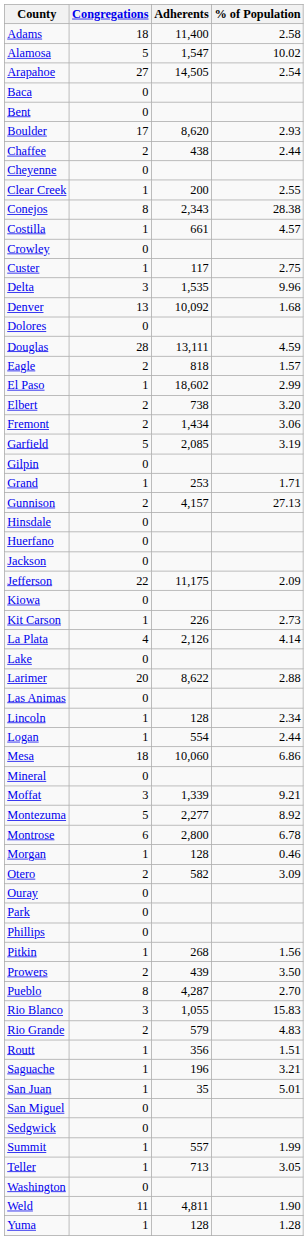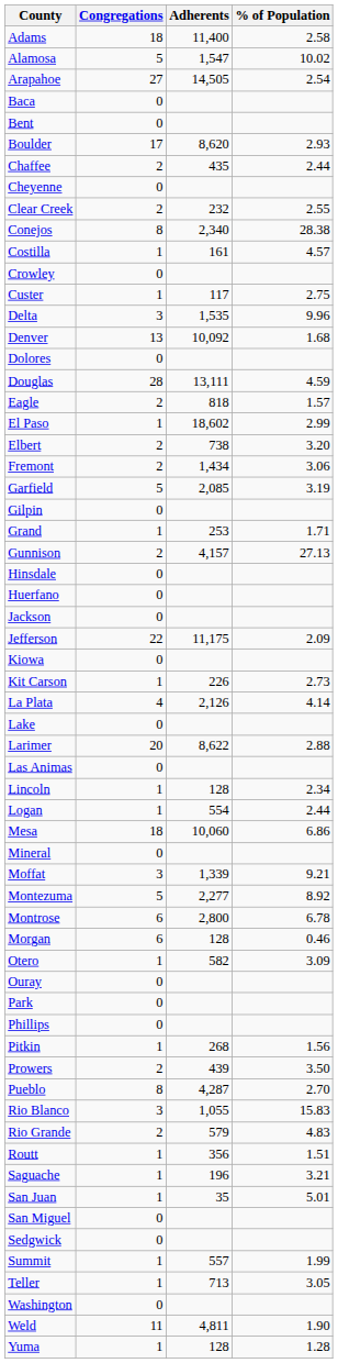 <table class="wikitable sortable mw-collapsible mw-collapsed" style="text-align:right">
 <tr>
 <th>County</th>
 <th><a href='#'>Congregations</a></th>
 <th>Adherents</th>
 <th>% of Population</th>
 </tr>
 <tr>
 <td style="text-align:left"><a href='#'>Adams</a></td>
 <td>18</td>
 <td>11,400</td>
 <td>2.58</td>
 </tr>
 <tr>
 <td style="text-align:left"><a href='#'>Alamosa</a></td>
 <td>5</td>
 <td>1,547</td>
 <td>10.02</td>
 </tr>
 <tr>
 <td style="text-align:left"><a href='#'>Arapahoe</a></td>
 <td>27</td>
 <td>14,505</td>
 <td>2.54</td>
 </tr>
 <tr>
 <td style="text-align:left"><a href='#'>Baca</a></td>
 <td>0</td>
 <td></td>
 <td></td>
 </tr>
 <tr>
 <td style="text-align:left"><a href='#'>Bent</a></td>
 <td>0</td>
 <td></td>
 <td></td>
 </tr>
 <tr>
 <td style="text-align:left"><a href='#'>Boulder</a></td>
 <td>17</td>
 <td>8,620</td>
 <td>2.93</td>
 </tr>
 <tr>
 <td style="text-align:left"><a href='#'>Chaffee</a></td>
 <td>2</td>
-<td>438</td>
+<td>435</td>
 <td>2.44</td>
 </tr>
 <tr>
 <td style="text-align:left"><a href='#'>Cheyenne</a></td>
 <td>0</td>
 <td></td>
 <td></td>
 </tr>
 <tr>
 <td style="text-align:left"><a href='#'>Clear Creek</a></td>
-<td>1</td>
-<td>200</td>
+<td>2</td>
+<td>232</td>
 <td>2.55</td>
 </tr>
 <tr>
 <td style="text-align:left"><a href='#'>Conejos</a></td>
 <td>8</td>
-<td>2,343</td>
+<td>2,340</td>
 <td>28.38</td>
 </tr>
 <tr>
 <td style="text-align:left"><a href='#'>Costilla</a></td>
 <td>1</td>
-<td>661</td>
+<td>161</td>
 <td>4.57</td>
 </tr>
 <tr>
 <td style="text-align:left"><a href='#'>Crowley</a></td>
 <td>0</td>
 <td></td>
 <td></td>
 </tr>
 <tr>
 <td style="text-align:left"><a href='#'>Custer</a></td>
 <td>1</td>
 <td>117</td>
 <td>2.75</td>
 </tr>
 <tr>
 <td style="text-align:left"><a href='#'>Delta</a></td>
 <td>3</td>
 <td>1,535</td>
 <td>9.96</td>
 </tr>
 <tr>
 <td style="text-align:left"><a href='#'>Denver</a></td>
 <td>13</td>
 <td>10,092</td>
 <td>1.68</td>
 </tr>
 <tr>
 <td style="text-align:left"><a href='#'>Dolores</a></td>
 <td>0</td>
 <td></td>
 <td></td>
 </tr>
 <tr>
 <td style="text-align:left"><a href='#'>Douglas</a></td>
 <td>28</td>
 <td>13,111</td>
 <td>4.59</td>
 </tr>
 <tr>
 <td style="text-align:left"><a href='#'>Eagle</a></td>
 <td>2</td>
 <td>818</td>
 <td>1.57</td>
 </tr>
 <tr>
 <td style="text-align:left"><a href='#'>El Paso</a></td>
 <td>1</td>
 <td>18,602</td>
 <td>2.99</td>
 </tr>
 <tr>
 <td style="text-align:left"><a href='#'>Elbert</a></td>
 <td>2</td>
 <td>738</td>
 <td>3.20</td>
 </tr>
 <tr>
 <td style="text-align:left"><a href='#'>Fremont</a></td>
 <td>2</td>
 <td>1,434</td>
 <td>3.06</td>
 </tr>
 <tr>
 <td style="text-align:left"><a href='#'>Garfield</a></td>
 <td>5</td>
 <td>2,085</td>
 <td>3.19</td>
 </tr>
 <tr>
 <td style="text-align:left"><a href='#'>Gilpin</a></td>
 <td>0</td>
 <td></td>
 <td></td>
 </tr>
 <tr>
 <td style="text-align:left"><a href='#'>Grand</a></td>
 <td>1</td>
 <td>253</td>
 <td>1.71</td>
 </tr>
 <tr>
 <td style="text-align:left"><a href='#'>Gunnison</a></td>
 <td>2</td>
 <td>4,157</td>
 <td>27.13</td>
 </tr>
 <tr>
 <td style="text-align:left"><a href='#'>Hinsdale</a></td>
 <td>0</td>
 <td></td>
 <td></td>
 </tr>
 <tr>
 <td style="text-align:left"><a href='#'>Huerfano</a></td>
 <td>0</td>
 <td></td>
 <td></td>
 </tr>
 <tr>
 <td style="text-align:left"><a href='#'>Jackson</a></td>
 <td>0</td>
 <td></td>
 <td></td>
 </tr>
 <tr>
 <td style="text-align:left"><a href='#'>Jefferson</a></td>
 <td>22</td>
 <td>11,175</td>
 <td>2.09</td>
 </tr>
 <tr>
 <td style="text-align:left"><a href='#'>Kiowa</a></td>
 <td>0</td>
 <td></td>
 <td></td>
 </tr>
 <tr>
 <td style="text-align:left"><a href='#'>Kit Carson</a></td>
 <td>1</td>
 <td>226</td>
 <td>2.73</td>
 </tr>
 <tr>
 <td style="text-align:left"><a href='#'>La Plata</a></td>
 <td>4</td>
 <td>2,126</td>
 <td>4.14</td>
 </tr>
 <tr>
 <td style="text-align:left"><a href='#'>Lake</a></td>
 <td>0</td>
 <td></td>
 <td></td>
 </tr>
 <tr>
 <td style="text-align:left"><a href='#'>Larimer</a></td>
 <td>20</td>
 <td>8,622</td>
 <td>2.88</td>
 </tr>
 <tr>
 <td style="text-align:left"><a href='#'>Las Animas</a></td>
 <td>0</td>
 <td></td>
 <td></td>
 </tr>
 <tr>
 <td style="text-align:left"><a href='#'>Lincoln</a></td>
 <td>1</td>
 <td>128</td>
 <td>2.34</td>
 </tr>
 <tr>
 <td style="text-align:left"><a href='#'>Logan</a></td>
 <td>1</td>
 <td>554</td>
 <td>2.44</td>
 </tr>
 <tr>
 <td style="text-align:left"><a href='#'>Mesa</a></td>
 <td>18</td>
 <td>10,060</td>
 <td>6.86</td>
 </tr>
 <tr>
 <td style="text-align:left"><a href='#'>Mineral</a></td>
 <td>0</td>
 <td></td>
 <td></td>
 </tr>
 <tr>
 <td style="text-align:left"><a href='#'>Moffat</a></td>
 <td>3</td>
 <td>1,339</td>
 <td>9.21</td>
 </tr>
 <tr>
 <td style="text-align:left"><a href='#'>Montezuma</a></td>
 <td>5</td>
 <td>2,277</td>
 <td>8.92</td>
 </tr>
 <tr>
 <td style="text-align:left"><a href='#'>Montrose</a></td>
 <td>6</td>
 <td>2,800</td>
 <td>6.78</td>
 </tr>
 <tr>
 <td style="text-align:left"><a href='#'>Morgan</a></td>
-<td>1</td>
+<td>6</td>
 <td>128</td>
 <td>0.46</td>
 </tr>
 <tr>
 <td style="text-align:left"><a href='#'>Otero</a></td>
-<td>2</td>
+<td>1</td>
 <td>582</td>
 <td>3.09</td>
 </tr>
 <tr>
 <td style="text-align:left"><a href='#'>Ouray</a></td>
 <td>0</td>
 <td></td>
 <td></td>
 </tr>
 <tr>
 <td style="text-align:left"><a href='#'>Park</a></td>
 <td>0</td>
 <td></td>
 <td></td>
 </tr>
 <tr>
 <td style="text-align:left"><a href='#'>Phillips</a></td>
 <td>0</td>
 <td></td>
 <td></td>
 </tr>
 <tr>
 <td style="text-align:left"><a href='#'>Pitkin</a></td>
 <td>1</td>
 <td>268</td>
 <td>1.56</td>
 </tr>
 <tr>
 <td style="text-align:left"><a href='#'>Prowers</a></td>
 <td>2</td>
 <td>439</td>
 <td>3.50</td>
 </tr>
 <tr>
 <td style="text-align:left"><a href='#'>Pueblo</a></td>
 <td>8</td>
 <td>4,287</td>
 <td>2.70</td>
 </tr>
 <tr>
 <td style="text-align:left"><a href='#'>Rio Blanco</a></td>
 <td>3</td>
 <td>1,055</td>
 <td>15.83</td>
 </tr>
 <tr>
 <td style="text-align:left"><a href='#'>Rio Grande</a></td>
 <td>2</td>
 <td>579</td>
 <td>4.83</td>
 </tr>
 <tr>
 <td style="text-align:left"><a href='#'>Routt</a></td>
 <td>1</td>
 <td>356</td>
 <td>1.51</td>
 </tr>
 <tr>
 <td style="text-align:left"><a href='#'>Saguache</a></td>
 <td>1</td>
 <td>196</td>
 <td>3.21</td>
 </tr>
 <tr>
 <td style="text-align:left"><a href='#'>San Juan</a></td>
 <td>1</td>
 <td>35</td>
 <td>5.01</td>
 </tr>
 <tr>
 <td style="text-align:left"><a href='#'>San Miguel</a></td>
 <td>0</td>
 <td></td>
 <td></td>
 </tr>
 <tr>
 <td style="text-align:left"><a href='#'>Sedgwick</a></td>
 <td>0</td>
 <td></td>
 <td></td>
 </tr>
 <tr>
 <td style="text-align:left"><a href='#'>Summit</a></td>
 <td>1</td>
 <td>557</td>
 <td>1.99</td>
 </tr>
 <tr>
 <td style="text-align:left"><a href='#'>Teller</a></td>
 <td>1</td>
 <td>713</td>
 <td>3.05</td>
 </tr>
 <tr>
 <td style="text-align:left"><a href='#'>Washington</a></td>
 <td>0</td>
 <td></td>
 <td></td>
 </tr>
 <tr>
 <td style="text-align:left"><a href='#'>Weld</a></td>
 <td>11</td>
 <td>4,811</td>
 <td>1.90</td>
 </tr>
 <tr>
 <td style="text-align:left"><a href='#'>Yuma</a></td>
 <td>1</td>
 <td>128</td>
 <td>1.28</td>
 </tr>
 </table>
